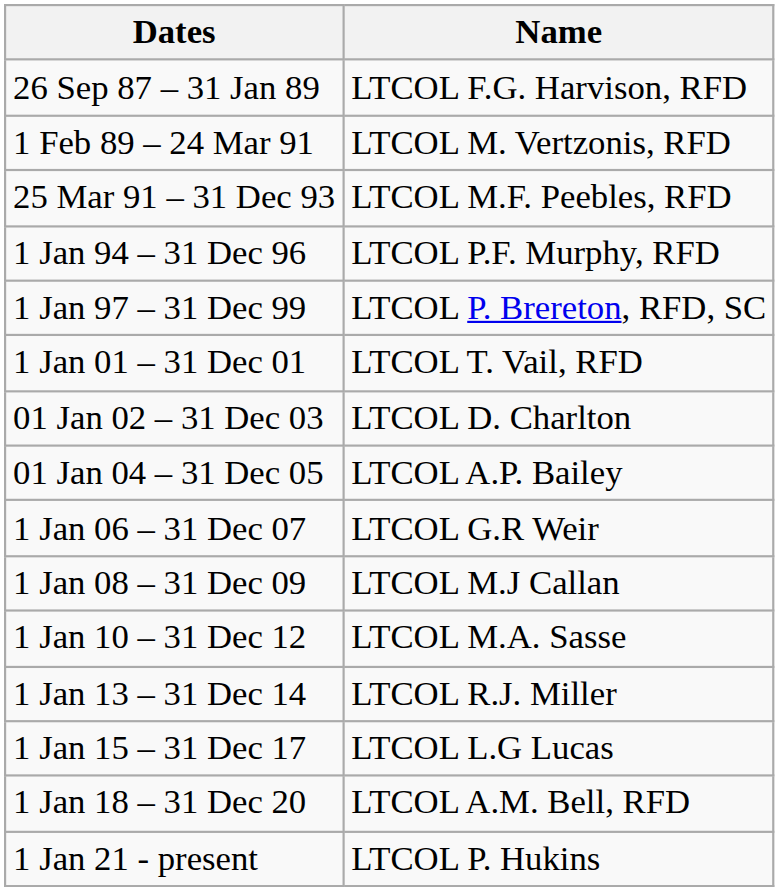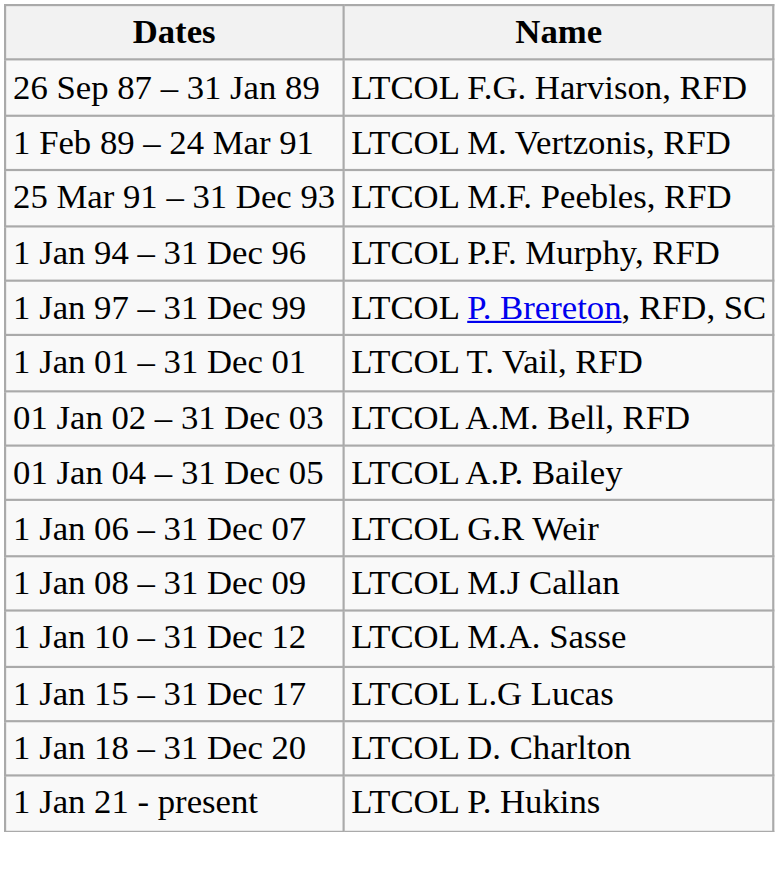 <table class="wikitable">
 <tr>
 <th>Dates</th>
 <th>Name</th>
 </tr>
 <tr>
 <td>26 Sep 87 – 31 Jan 89</td>
 <td>LTCOL F.G. Harvison, RFD</td>
 </tr>
 <tr>
 <td>1 Feb 89 – 24 Mar 91</td>
 <td>LTCOL M. Vertzonis, RFD</td>
 </tr>
 <tr>
 <td>25 Mar 91 – 31 Dec 93</td>
 <td>LTCOL M.F. Peebles, RFD</td>
 </tr>
 <tr>
 <td>1 Jan 94 – 31 Dec 96</td>
 <td>LTCOL P.F. Murphy, RFD</td>
 </tr>
 <tr>
 <td>1 Jan 97 – 31 Dec 99</td>
 <td>LTCOL <a href='#'>P. Brereton</a>, RFD, SC</td>
 </tr>
 <tr>
 <td>1 Jan 01 – 31 Dec 01</td>
 <td>LTCOL T. Vail, RFD</td>
 </tr>
 <tr>
 <td>01 Jan 02  – 31 Dec 03</td>
-<td>LTCOL D. Charlton</td>
+<td>LTCOL A.M. Bell, RFD</td>
 </tr>
 <tr>
 <td>01 Jan 04 – 31 Dec 05</td>
 <td>LTCOL A.P. Bailey</td>
 </tr>
 <tr>
 <td>1 Jan 06 – 31 Dec 07</td>
 <td>LTCOL G.R Weir</td>
 </tr>
 <tr>
 <td>1 Jan 08 – 31 Dec 09</td>
 <td>LTCOL M.J Callan</td>
 </tr>
 <tr>
 <td>1 Jan 10 – 31 Dec 12</td>
 <td>LTCOL M.A. Sasse</td>
 </tr>
 <tr>
-<td>1 Jan 13 – 31 Dec 14</td>
-<td>LTCOL R.J. Miller</td>
-</tr>
-<tr>
 <td>1 Jan 15 – 31 Dec 17</td>
 <td>LTCOL L.G Lucas</td>
 </tr>
 <tr>
 <td>1 Jan 18 – 31 Dec 20</td>
-<td>LTCOL A.M. Bell, RFD</td>
+<td>LTCOL D. Charlton</td>
 </tr>
 <tr>
 <td>1 Jan 21 - present</td>
 <td>LTCOL P. Hukins</td>
 </tr>
 </table>
